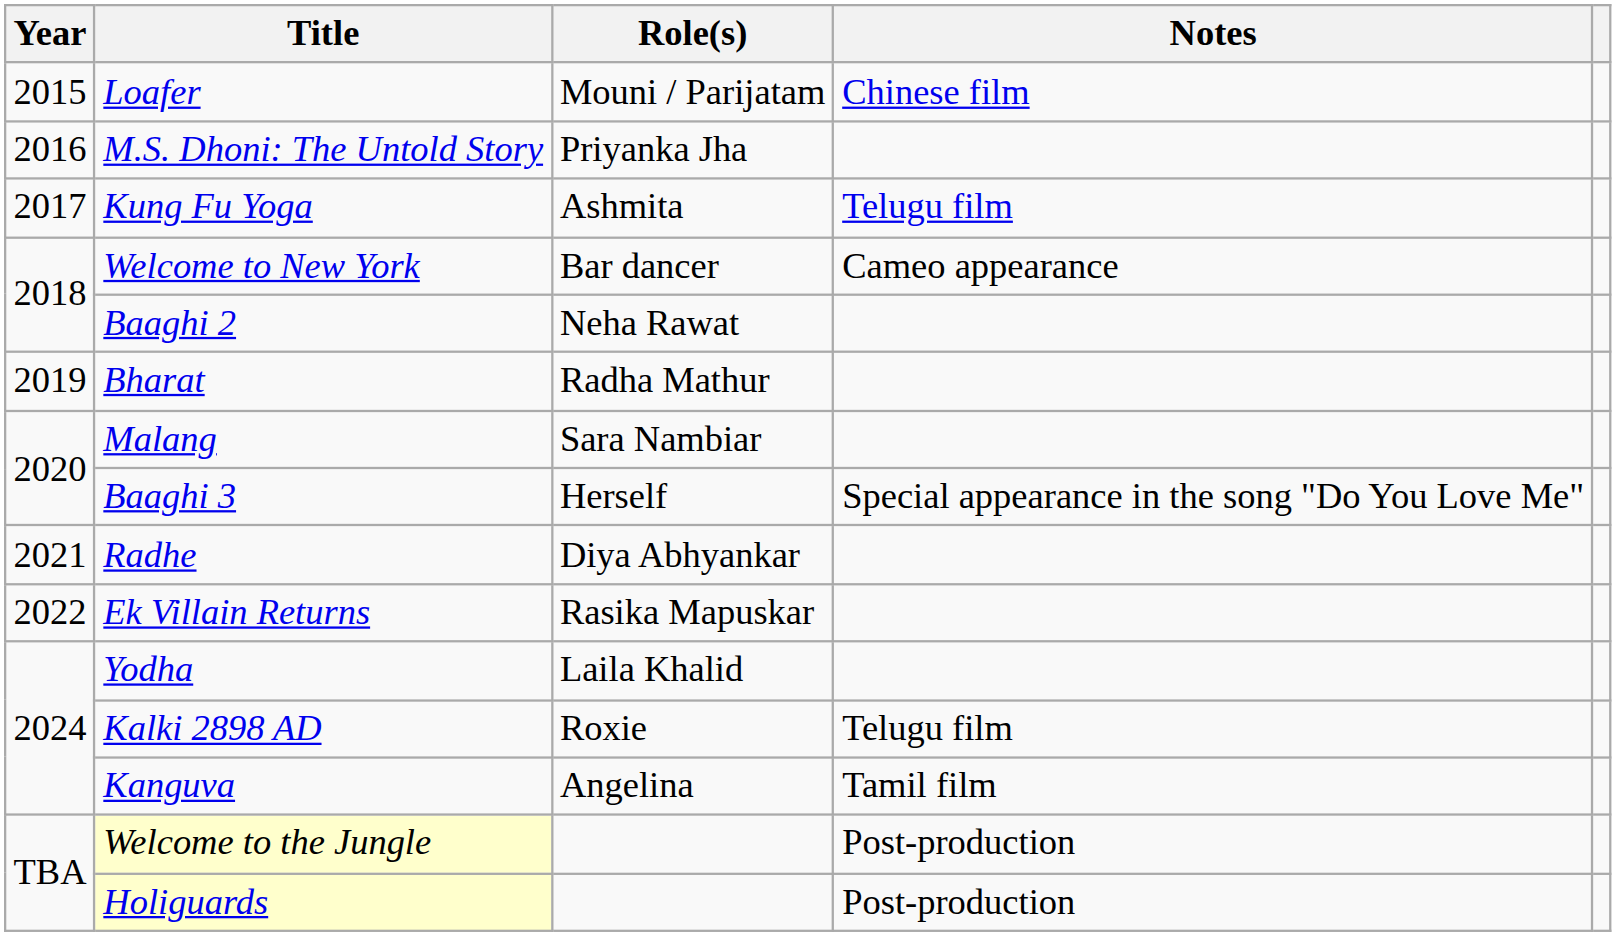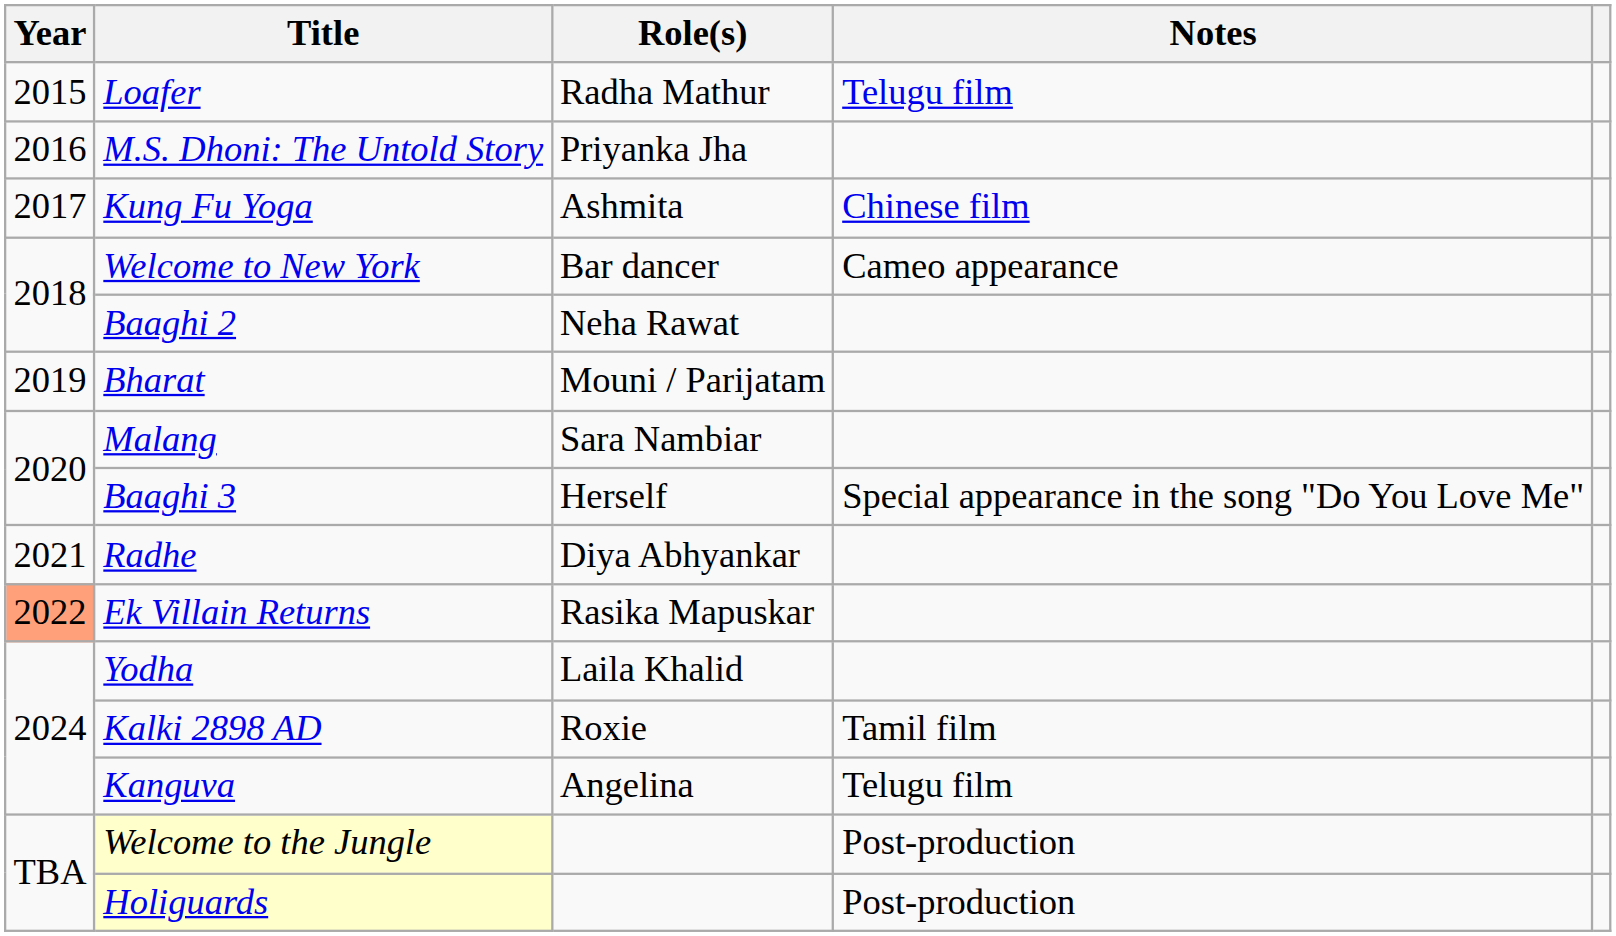 <table class="wikitable sortable">
 <tr>
 <th scope="col">Year</th>
 <th scope="col">Title</th>
 <th scope="col">Role(s)</th>
 <th class="unsortable" scope="col">Notes</th>
 <th class="unsortable" scope="col"></th>
 </tr>
 <tr>
 <td>2015</td>
 <td><em><a href='#'>Loafer</a></em></td>
-<td>Mouni / Parijatam</td>
-<td><a href='#'>Chinese film</a></td>
+<td>Radha Mathur</td>
+<td><a href='#'>Telugu film</a></td>
 <td></td>
 </tr>
 <tr>
 <td rowspan="1">2016</td>
 <td><em><a href='#'>M.S. Dhoni: The Untold Story</a></em></td>
 <td>Priyanka Jha</td>
 <td></td>
 <td></td>
 </tr>
 <tr>
 <td>2017</td>
 <td><em><a href='#'>Kung Fu Yoga</a></em></td>
 <td>Ashmita</td>
-<td><a href='#'>Telugu film</a></td>
+<td><a href='#'>Chinese film</a></td>
 <td></td>
 </tr>
 <tr>
 <td rowspan="2">2018</td>
 <td><em><a href='#'>Welcome to New York</a></em></td>
 <td>Bar dancer</td>
 <td>Cameo appearance</td>
 <td></td>
 </tr>
 <tr>
 <td><em><a href='#'>Baaghi 2</a></em></td>
 <td>Neha Rawat</td>
 <td></td>
 <td></td>
 </tr>
 <tr>
 <td>2019</td>
 <td><em><a href='#'>Bharat</a></em></td>
-<td>Radha Mathur</td>
+<td>Mouni / Parijatam</td>
 <td></td>
 <td></td>
 </tr>
 <tr>
 <td rowspan="2">2020</td>
 <td><em><a href='#'>Malang</a></em></td>
 <td>Sara Nambiar</td>
 <td></td>
 <td></td>
 </tr>
 <tr>
 <td><em><a href='#'>Baaghi 3</a></em></td>
 <td>Herself</td>
 <td>Special appearance in the song "Do You Love Me"</td>
 <td></td>
 </tr>
 <tr>
 <td>2021</td>
 <td><em><a href='#'>Radhe</a></em></td>
 <td>Diya Abhyankar</td>
 <td></td>
 <td></td>
 </tr>
 <tr>
-<td>2022</td>
+<td style="background: lightsalmon;">2022</td>
 <td><em><a href='#'>Ek Villain Returns</a></em></td>
 <td>Rasika Mapuskar</td>
 <td></td>
 <td></td>
 </tr>
 <tr>
 <td rowspan="3">2024</td>
 <td><em><a href='#'>Yodha</a></em></td>
 <td>Laila Khalid</td>
 <td></td>
 <td></td>
 </tr>
 <tr>
 <td><em><a href='#'>Kalki 2898 AD</a></em></td>
 <td>Roxie</td>
-<td>Telugu film</td>
+<td>Tamil film</td>
 <td></td>
 </tr>
 <tr>
 <td><em><a href='#'>Kanguva</a></em></td>
 <td>Angelina</td>
-<td>Tamil film</td>
+<td>Telugu film</td>
 <td></td>
 </tr>
 <tr>
 <td rowspan="2">TBA</td>
 <td style="background:#FFFFCC;"><em>Welcome to the Jungle</em> </td>
 <td></td>
 <td>Post-production</td>
 <td></td>
 </tr>
 <tr>
 <td style="background:#FFFFCC;"><em><a href='#'>Holiguards</a></em> </td>
 <td></td>
 <td>Post-production</td>
 <td></td>
 </tr>
 </table>
